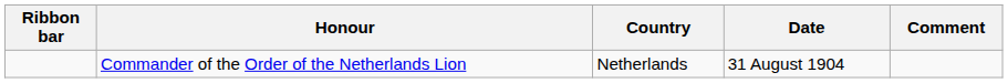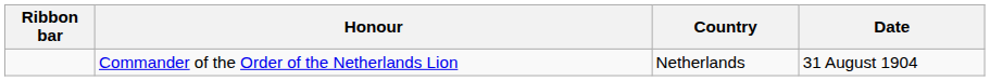 <table class="wikitable" style="width:60%;">
 <tr>
 <th style="width:80px;">Ribbon bar</th>
 <th>Honour</th>
 <th>Country</th>
 <th>Date</th>
-<th>Comment</th>
 </tr>
 <tr>
 <td></td>
 <td><a href='#'>Commander</a> of the <a href='#'>Order of the Netherlands Lion</a></td>
 <td>Netherlands</td>
 <td>31 August 1904</td>
-<td></td>
 </tr>
 </table>
